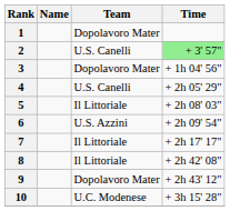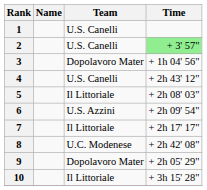 <table class="wikitable">
 <tr>
 <th>Rank</th>
 <th>Name</th>
 <th>Team</th>
 <th>Time</th>
 </tr>
 <tr>
 <th style="text-align:center">1</th>
 <td></td>
-<td>Dopolavoro Mater</td>
+<td>U.S. Canelli</td>
 <td align="right"></td>
 </tr>
 <tr>
 <th style="text-align:center">2</th>
 <td></td>
 <td>U.S. Canelli</td>
 <td align="right" style="background: lightgreen;">+ 3' 57"</td>
 </tr>
 <tr>
 <th style="text-align:center">3</th>
 <td></td>
 <td>Dopolavoro Mater</td>
 <td align="right">+ 1h 04' 56"</td>
 </tr>
 <tr>
 <th style="text-align:center">4</th>
 <td></td>
 <td>U.S. Canelli</td>
-<td align="right">+ 2h 05' 29"</td>
+<td align="right">+ 2h 43' 12"</td>
 </tr>
 <tr>
 <th style="text-align:center">5</th>
 <td></td>
 <td>Il Littoriale</td>
 <td align="right">+ 2h 08' 03"</td>
 </tr>
 <tr>
 <th style="text-align:center">6</th>
 <td></td>
 <td>U.S. Azzini</td>
 <td align="right">+ 2h 09' 54"</td>
 </tr>
 <tr>
 <th style="text-align:center">7</th>
 <td></td>
 <td>Il Littoriale</td>
 <td align="right">+ 2h 17' 17"</td>
 </tr>
 <tr>
 <th style="text-align:center">8</th>
 <td></td>
-<td>Il Littoriale</td>
+<td>U.C. Modenese</td>
 <td align="right">+ 2h 42' 08"</td>
 </tr>
 <tr>
 <th style="text-align:center">9</th>
 <td></td>
 <td>Dopolavoro Mater</td>
-<td align="right">+ 2h 43' 12"</td>
+<td align="right">+ 2h 05' 29"</td>
 </tr>
 <tr>
 <th style="text-align:center">10</th>
 <td></td>
-<td>U.C. Modenese</td>
+<td>Il Littoriale</td>
 <td align="right">+ 3h 15' 28"</td>
 </tr>
 <tr>
 </tr>
 </table>
